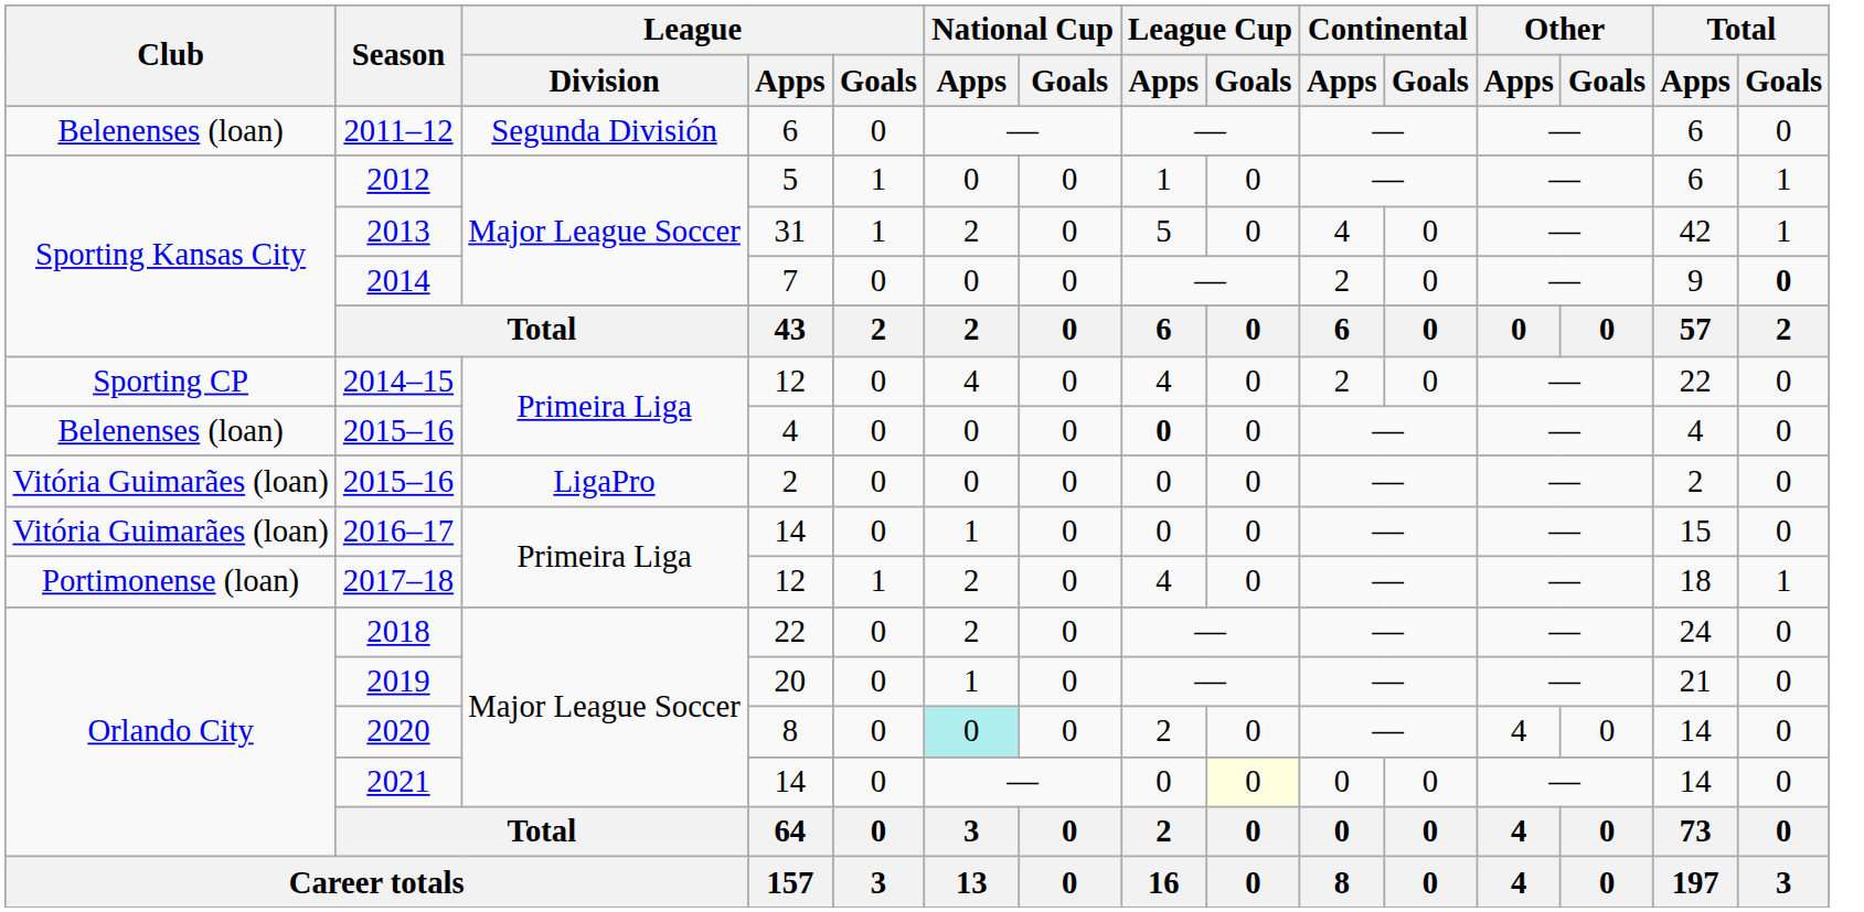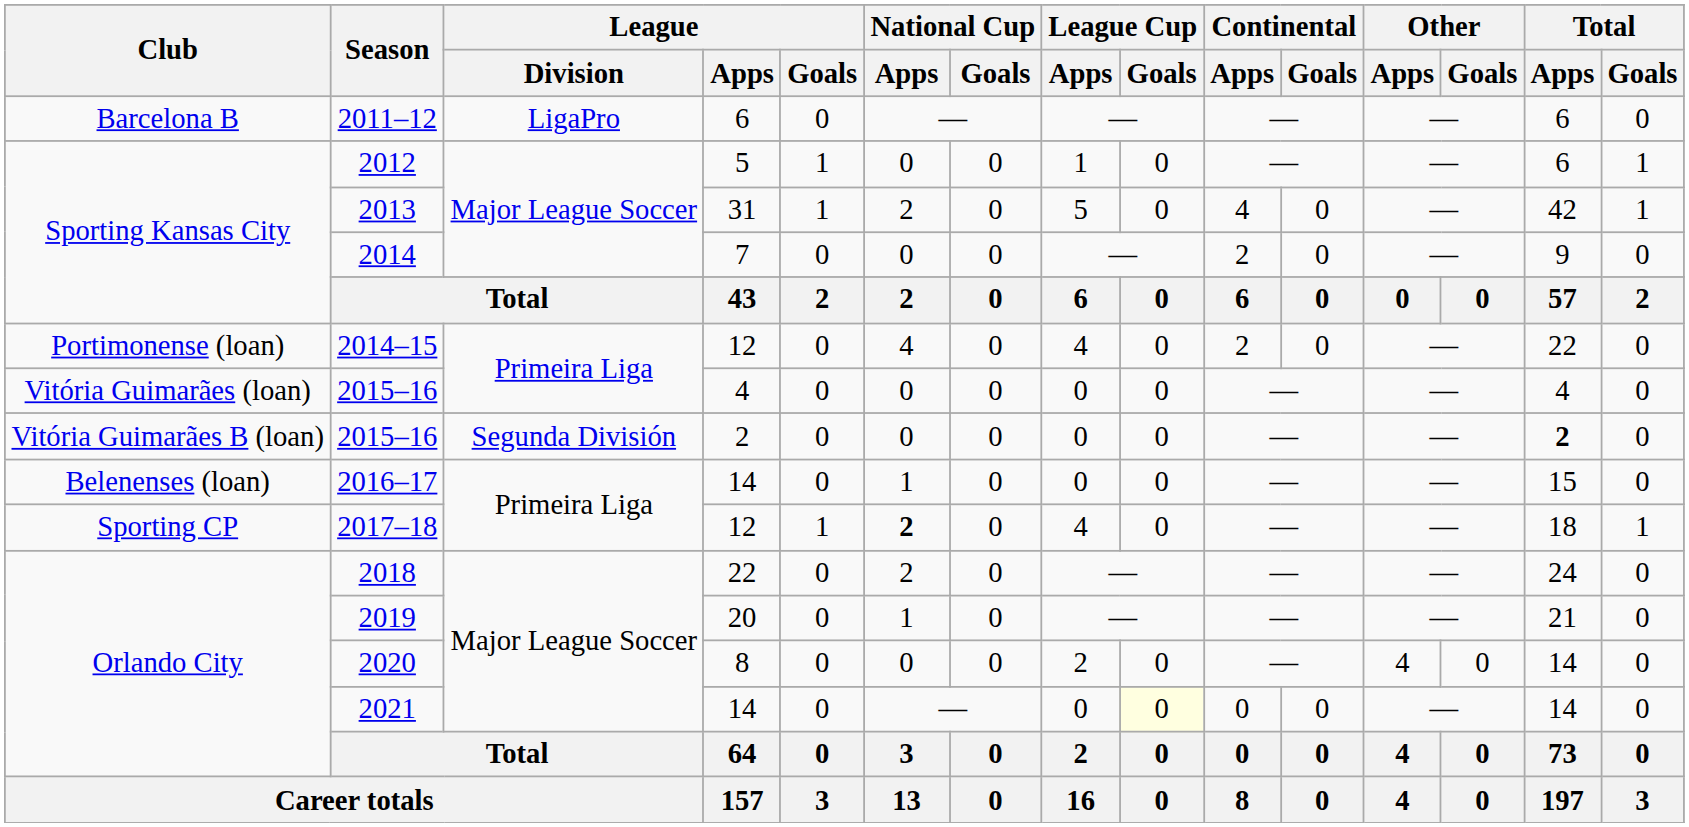 <table class="wikitable" style="text-align: center;">
 <tr>
 <th rowspan="2">Club</th>
 <th rowspan="2">Season</th>
 <th colspan="3">League</th>
 <th colspan="2">National Cup</th>
 <th colspan="2">League Cup</th>
 <th colspan="2">Continental</th>
 <th colspan="2">Other</th>
 <th colspan="2">Total</th>
 </tr>
 <tr>
 <th>Division</th>
 <th>Apps</th>
 <th>Goals</th>
 <th>Apps</th>
 <th>Goals</th>
 <th>Apps</th>
 <th>Goals</th>
 <th>Apps</th>
 <th>Goals</th>
 <th>Apps</th>
 <th>Goals</th>
 <th>Apps</th>
 <th>Goals</th>
 </tr>
 <tr>
-<td><a href='#'>Belenenses</a> (loan)</td>
+<td><a href='#'>Barcelona B</a></td>
 <td><a href='#'>2011–12</a></td>
-<td><a href='#'>Segunda División</a></td>
+<td><a href='#'>LigaPro</a></td>
 <td>6</td>
 <td>0</td>
 <td colspan="2">—</td>
 <td colspan="2">—</td>
 <td colspan="2">—</td>
 <td colspan="2">—</td>
 <td>6</td>
 <td>0</td>
 </tr>
 <tr>
 <td rowspan="4"><a href='#'>Sporting Kansas City</a></td>
 <td><a href='#'>2012</a></td>
 <td rowspan="3"><a href='#'>Major League Soccer</a></td>
 <td>5</td>
 <td>1</td>
 <td>0</td>
 <td>0</td>
 <td>1</td>
 <td>0</td>
 <td colspan="2">—</td>
 <td colspan="2">—</td>
 <td>6</td>
 <td>1</td>
 </tr>
 <tr>
 <td><a href='#'>2013</a></td>
 <td>31</td>
 <td>1</td>
 <td>2</td>
 <td>0</td>
 <td>5</td>
 <td>0</td>
 <td>4</td>
 <td>0</td>
 <td colspan="2">—</td>
 <td>42</td>
 <td>1</td>
 </tr>
 <tr>
 <td><a href='#'>2014</a></td>
 <td>7</td>
 <td>0</td>
 <td>0</td>
 <td>0</td>
 <td colspan="2">—</td>
 <td>2</td>
 <td>0</td>
 <td colspan="2">—</td>
 <td>9</td>
-<td><strong>0</strong></td>
+<td>0</td>
 </tr>
 <tr>
 <th colspan="2">Total</th>
 <th>43</th>
 <th>2</th>
 <th>2</th>
 <th>0</th>
 <th>6</th>
 <th>0</th>
 <th>6</th>
 <th>0</th>
 <th>0</th>
 <th>0</th>
 <th>57</th>
 <th>2</th>
 </tr>
 <tr>
-<td><a href='#'>Sporting CP</a></td>
+<td><a href='#'>Portimonense</a> (loan)</td>
 <td><a href='#'>2014–15</a></td>
 <td rowspan="2"><a href='#'>Primeira Liga</a></td>
 <td>12</td>
 <td>0</td>
 <td>4</td>
 <td>0</td>
 <td>4</td>
 <td>0</td>
 <td>2</td>
 <td>0</td>
 <td colspan="2">—</td>
 <td>22</td>
 <td>0</td>
 </tr>
 <tr>
-<td><a href='#'>Belenenses</a> (loan)</td>
+<td><a href='#'>Vitória Guimarães</a> (loan)</td>
 <td><a href='#'>2015–16</a></td>
 <td>4</td>
 <td>0</td>
 <td>0</td>
 <td>0</td>
-<td><strong>0</strong></td>
+<td>0</td>
 <td>0</td>
 <td colspan="2">—</td>
 <td colspan="2">—</td>
 <td>4</td>
 <td>0</td>
 </tr>
 <tr>
-<td><a href='#'>Vitória Guimarães</a> (loan)</td>
+<td><a href='#'>Vitória Guimarães B</a> (loan)</td>
 <td><a href='#'>2015–16</a></td>
-<td><a href='#'>LigaPro</a></td>
+<td><a href='#'>Segunda División</a></td>
 <td>2</td>
 <td>0</td>
 <td>0</td>
 <td>0</td>
 <td>0</td>
 <td>0</td>
 <td colspan="2">—</td>
 <td colspan="2">—</td>
-<td>2</td>
+<td><strong>2</strong></td>
 <td>0</td>
 </tr>
 <tr>
-<td><a href='#'>Vitória Guimarães</a> (loan)</td>
+<td><a href='#'>Belenenses</a> (loan)</td>
 <td><a href='#'>2016–17</a></td>
 <td rowspan="2">Primeira Liga</td>
 <td>14</td>
 <td>0</td>
 <td>1</td>
 <td>0</td>
 <td>0</td>
 <td>0</td>
 <td colspan="2">—</td>
 <td colspan="2">—</td>
 <td>15</td>
 <td>0</td>
 </tr>
 <tr>
-<td><a href='#'>Portimonense</a> (loan)</td>
+<td><a href='#'>Sporting CP</a></td>
 <td><a href='#'>2017–18</a></td>
 <td>12</td>
 <td>1</td>
-<td>2</td>
+<td><strong>2</strong></td>
 <td>0</td>
 <td>4</td>
 <td>0</td>
 <td colspan="2">—</td>
 <td colspan="2">—</td>
 <td>18</td>
 <td>1</td>
 </tr>
 <tr>
 <td rowspan="5"><a href='#'>Orlando City</a></td>
 <td><a href='#'>2018</a></td>
 <td rowspan="4">Major League Soccer</td>
 <td>22</td>
 <td>0</td>
 <td>2</td>
 <td>0</td>
 <td colspan="2">—</td>
 <td colspan="2">—</td>
 <td colspan="2">—</td>
 <td>24</td>
 <td>0</td>
 </tr>
 <tr>
 <td><a href='#'>2019</a></td>
 <td>20</td>
 <td>0</td>
 <td>1</td>
 <td>0</td>
 <td colspan="2">—</td>
 <td colspan="2">—</td>
 <td colspan="2">—</td>
 <td>21</td>
 <td>0</td>
 </tr>
 <tr>
 <td><a href='#'>2020</a></td>
 <td>8</td>
 <td>0</td>
-<td style="background: paleturquoise;">0</td>
+<td>0</td>
 <td>0</td>
 <td>2</td>
 <td>0</td>
 <td colspan="2">—</td>
 <td>4</td>
 <td>0</td>
 <td>14</td>
 <td>0</td>
 </tr>
 <tr>
 <td><a href='#'>2021</a></td>
 <td>14</td>
 <td>0</td>
 <td colspan="2">—</td>
 <td>0</td>
 <td style="background: lightyellow;">0</td>
 <td>0</td>
 <td>0</td>
 <td colspan="2">—</td>
 <td>14</td>
 <td>0</td>
 </tr>
 <tr>
 <th colspan="2">Total</th>
 <th>64</th>
 <th>0</th>
 <th>3</th>
 <th>0</th>
 <th>2</th>
 <th>0</th>
 <th>0</th>
 <th>0</th>
 <th>4</th>
 <th>0</th>
 <th>73</th>
 <th>0</th>
 </tr>
 <tr>
 <th colspan="3">Career totals</th>
 <th>157</th>
 <th>3</th>
 <th>13</th>
 <th>0</th>
 <th>16</th>
 <th>0</th>
 <th>8</th>
 <th>0</th>
 <th>4</th>
 <th>0</th>
 <th>197</th>
 <th>3</th>
 </tr>
 </table>
